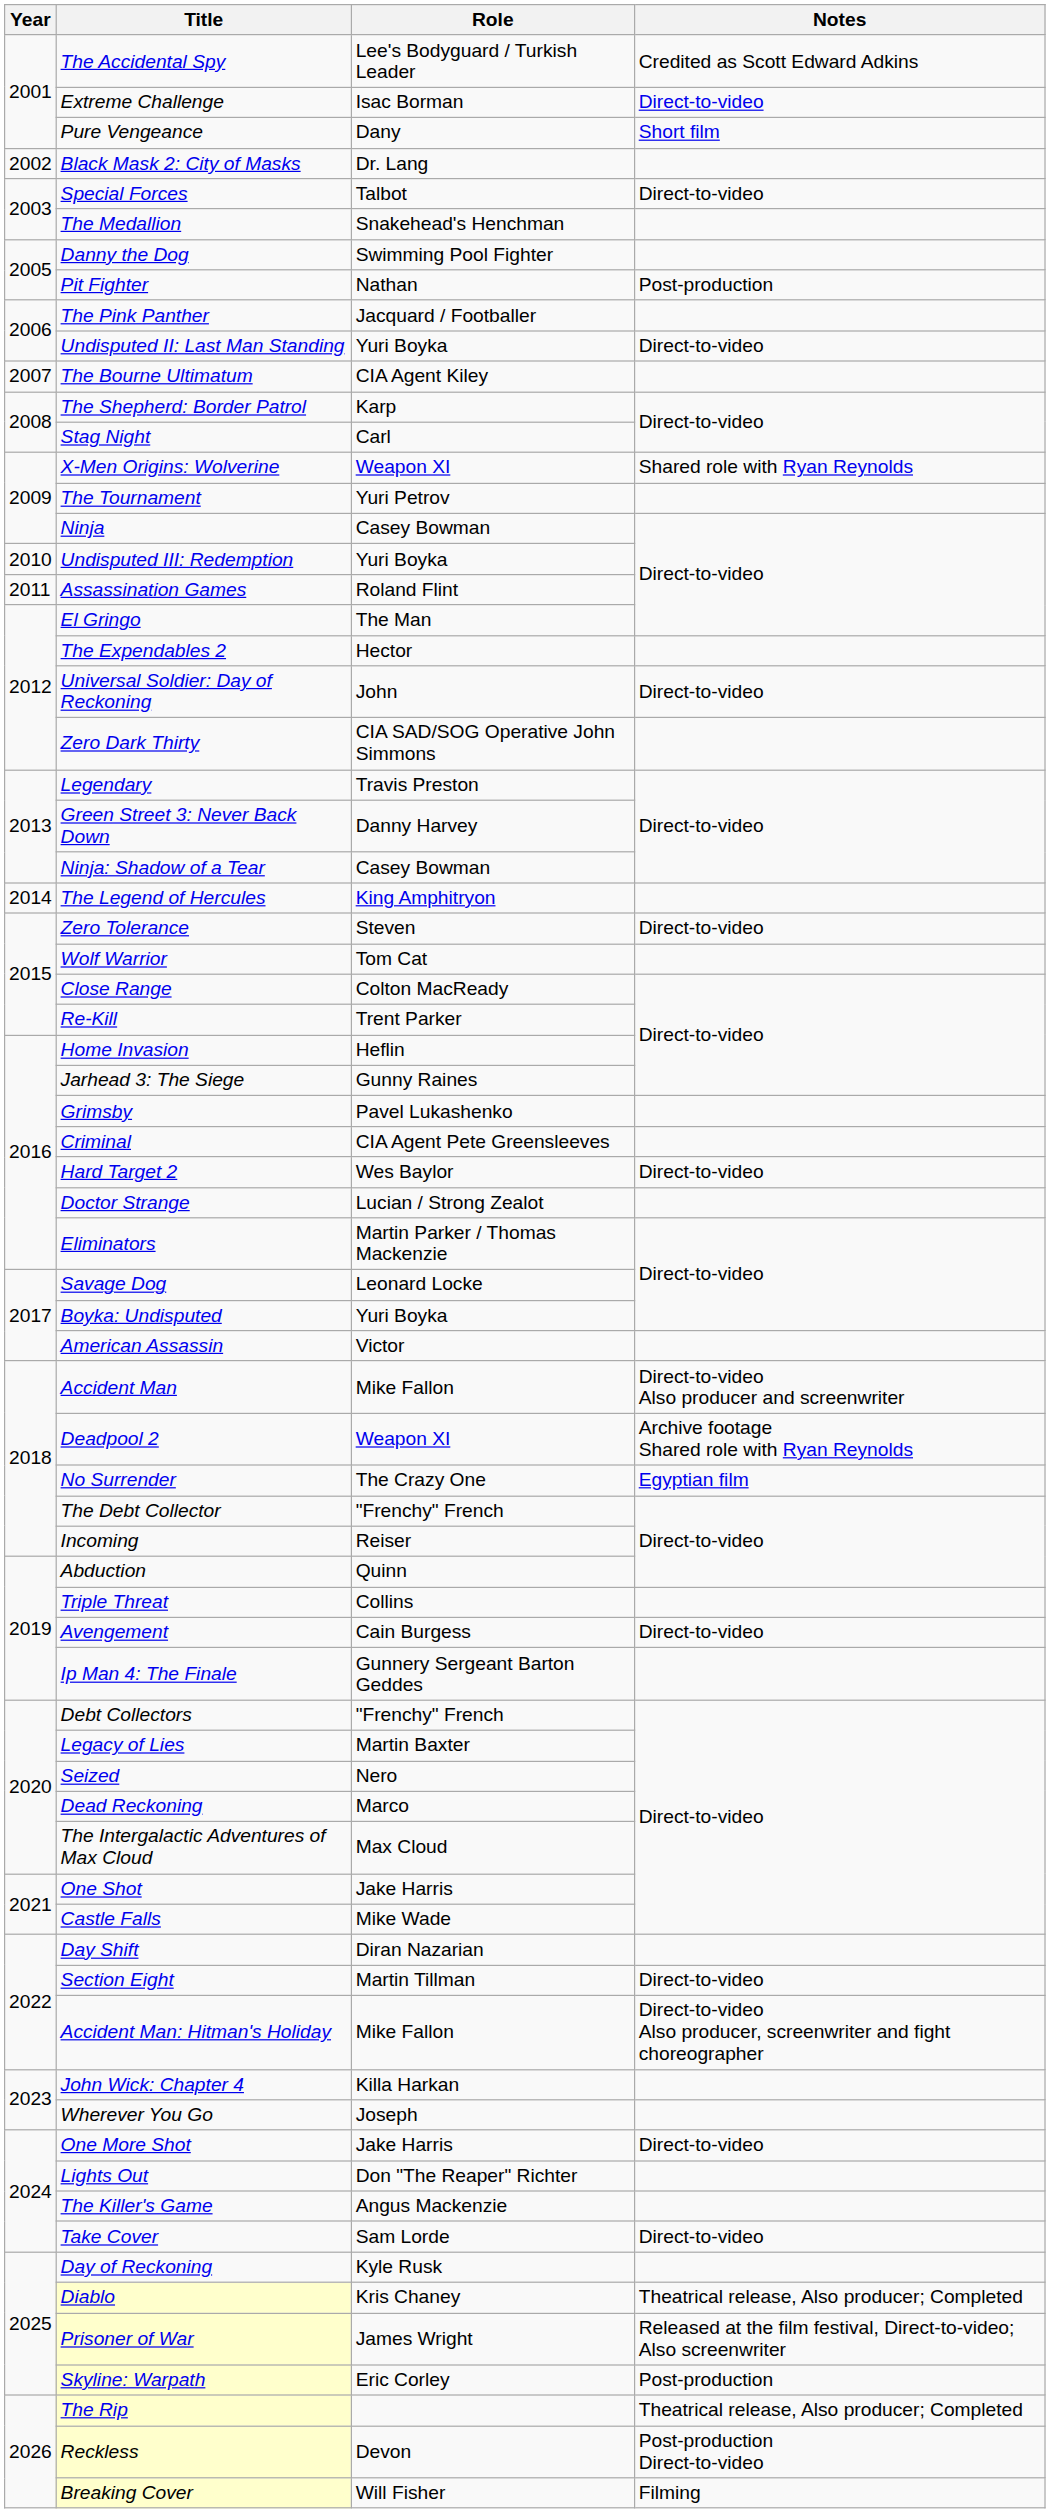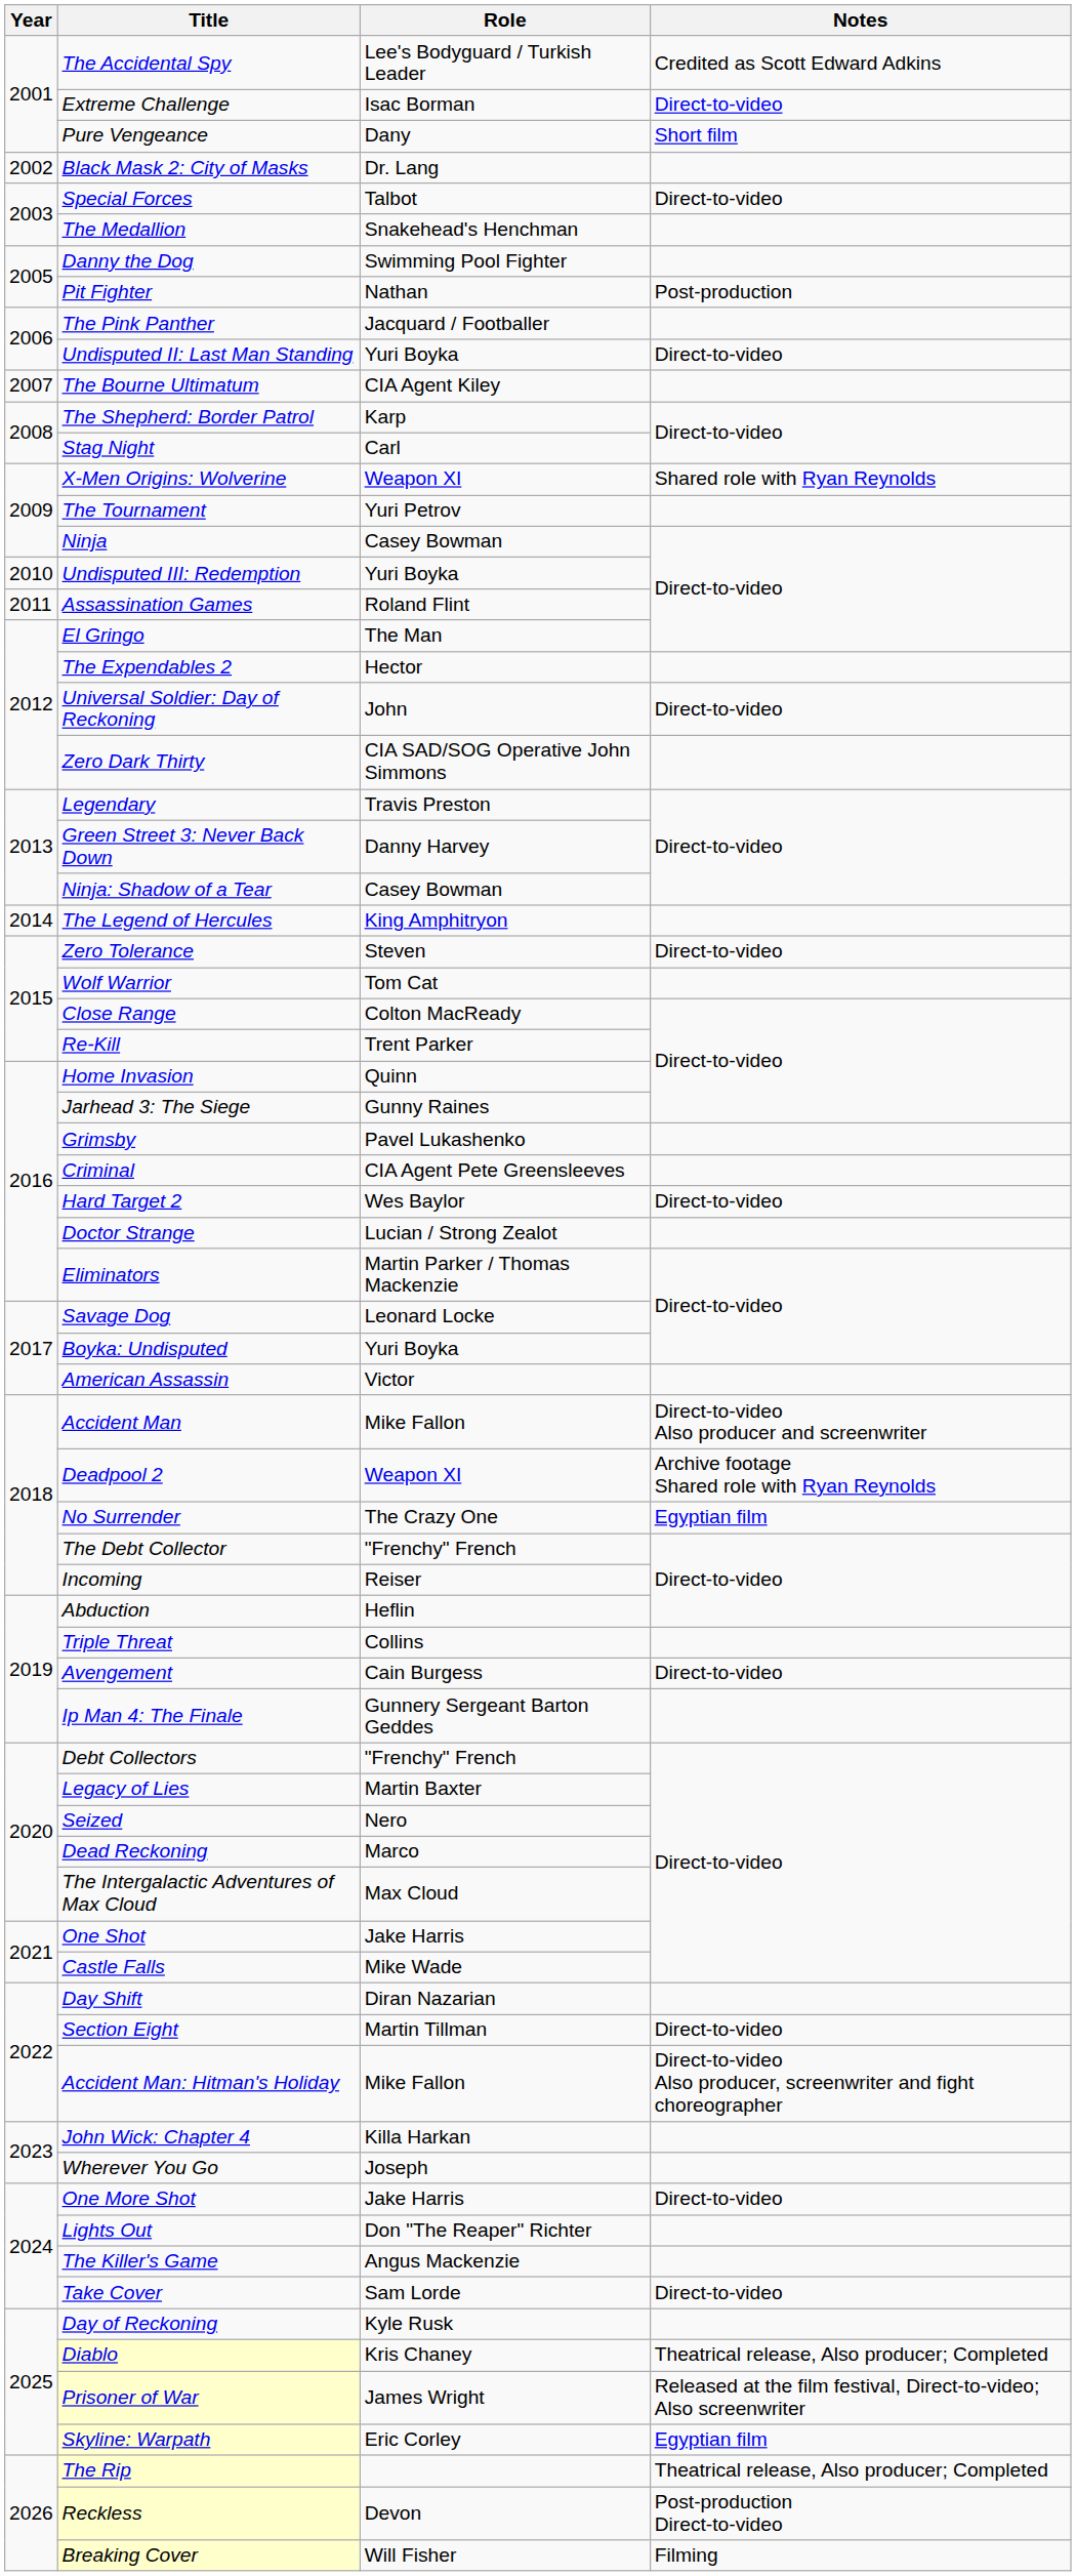 <table class="wikitable sortable" style="text-align:left; font-size:100%;">
 <tr>
 <th>Year</th>
 <th>Title</th>
 <th>Role</th>
 <th class="unsortable">Notes</th>
 </tr>
 <tr>
 <td rowspan="3">2001</td>
 <td><em><a href='#'>The Accidental Spy</a></em></td>
 <td>Lee's Bodyguard / Turkish Leader</td>
 <td>Credited as Scott Edward Adkins</td>
 </tr>
 <tr>
 <td><em>Extreme Challenge</em></td>
 <td>Isac Borman</td>
 <td><a href='#'>Direct-to-video</a></td>
 </tr>
 <tr>
 <td><em>Pure Vengeance</em></td>
 <td>Dany</td>
 <td><a href='#'>Short film</a></td>
 </tr>
 <tr>
 <td>2002</td>
 <td><em><a href='#'>Black Mask 2: City of Masks</a></em></td>
 <td>Dr. Lang</td>
 <td></td>
 </tr>
 <tr>
 <td rowspan="2">2003</td>
 <td><em><a href='#'>Special Forces</a></em></td>
 <td>Talbot</td>
 <td>Direct-to-video</td>
 </tr>
 <tr>
 <td><em><a href='#'>The Medallion</a></em></td>
 <td>Snakehead's Henchman</td>
 <td></td>
 </tr>
 <tr>
 <td rowspan="2">2005</td>
 <td><em><a href='#'>Danny the Dog</a></em></td>
 <td>Swimming Pool Fighter</td>
 <td></td>
 </tr>
 <tr>
 <td><em><a href='#'>Pit Fighter</a></em></td>
 <td>Nathan</td>
 <td>Post-production</td>
 </tr>
 <tr>
 <td rowspan="2">2006</td>
 <td><em><a href='#'>The Pink Panther</a></em></td>
 <td>Jacquard / Footballer</td>
 <td></td>
 </tr>
 <tr>
 <td><em><a href='#'>Undisputed II: Last Man Standing</a></em></td>
 <td>Yuri Boyka</td>
 <td>Direct-to-video</td>
 </tr>
 <tr>
 <td>2007</td>
 <td><em><a href='#'>The Bourne Ultimatum</a></em></td>
 <td>CIA Agent Kiley</td>
 <td></td>
 </tr>
 <tr>
 <td rowspan="2">2008</td>
 <td><em><a href='#'>The Shepherd: Border Patrol</a></em></td>
 <td>Karp</td>
 <td rowspan=2>Direct-to-video</td>
 </tr>
 <tr>
 <td><em><a href='#'>Stag Night</a></em></td>
 <td>Carl</td>
 </tr>
 <tr>
 <td rowspan="3">2009</td>
 <td><em><a href='#'>X-Men Origins: Wolverine</a></em></td>
 <td><a href='#'>Weapon XI</a></td>
 <td>Shared role with <a href='#'>Ryan Reynolds</a></td>
 </tr>
 <tr>
 <td><em><a href='#'>The Tournament</a></em></td>
 <td>Yuri Petrov</td>
 <td></td>
 </tr>
 <tr>
 <td><em><a href='#'>Ninja</a></em></td>
 <td>Casey Bowman</td>
 <td rowspan=4>Direct-to-video</td>
 </tr>
 <tr>
 <td>2010</td>
 <td><em><a href='#'>Undisputed III: Redemption</a></em></td>
 <td>Yuri Boyka</td>
 </tr>
 <tr>
 <td>2011</td>
 <td><em><a href='#'>Assassination Games</a></em></td>
 <td>Roland Flint</td>
 </tr>
 <tr>
 <td rowspan="4">2012</td>
 <td><em><a href='#'>El Gringo</a></em></td>
 <td>The Man</td>
 </tr>
 <tr>
 <td><em><a href='#'>The Expendables 2</a></em></td>
 <td>Hector</td>
 <td></td>
 </tr>
 <tr>
 <td><em><a href='#'>Universal Soldier: Day of Reckoning</a></em></td>
 <td>John</td>
 <td>Direct-to-video</td>
 </tr>
 <tr>
 <td><em><a href='#'>Zero Dark Thirty</a></em></td>
 <td>CIA SAD/SOG Operative John Simmons</td>
 <td></td>
 </tr>
 <tr>
 <td rowspan="3">2013</td>
 <td><em><a href='#'>Legendary</a></em></td>
 <td>Travis Preston</td>
 <td rowspan=3>Direct-to-video</td>
 </tr>
 <tr>
 <td><em><a href='#'>Green Street 3: Never Back Down</a></em></td>
 <td>Danny Harvey</td>
 </tr>
 <tr>
 <td><em><a href='#'>Ninja: Shadow of a Tear</a></em></td>
 <td>Casey Bowman</td>
 </tr>
 <tr>
 <td>2014</td>
 <td><em><a href='#'>The Legend of Hercules</a></em></td>
 <td><a href='#'>King Amphitryon</a></td>
 <td></td>
 </tr>
 <tr>
 <td rowspan="4">2015</td>
 <td><em><a href='#'>Zero Tolerance</a></em></td>
 <td>Steven</td>
 <td>Direct-to-video</td>
 </tr>
 <tr>
 <td><em><a href='#'>Wolf Warrior</a></em></td>
 <td>Tom Cat</td>
 <td></td>
 </tr>
 <tr>
 <td><em><a href='#'>Close Range</a></em></td>
 <td>Colton MacReady</td>
 <td rowspan=4>Direct-to-video</td>
 </tr>
 <tr>
 <td><em><a href='#'>Re-Kill</a></em></td>
 <td>Trent Parker</td>
 </tr>
 <tr>
 <td rowspan="7">2016</td>
 <td><em><a href='#'>Home Invasion</a></em></td>
-<td>Heflin</td>
+<td>Quinn</td>
 </tr>
 <tr>
 <td><em>Jarhead 3: The Siege</em></td>
 <td>Gunny Raines</td>
 </tr>
 <tr>
 <td><em><a href='#'>Grimsby</a></em></td>
 <td>Pavel Lukashenko</td>
 <td></td>
 </tr>
 <tr>
 <td><em><a href='#'>Criminal</a></em></td>
 <td>CIA Agent Pete Greensleeves</td>
 <td></td>
 </tr>
 <tr>
 <td><em><a href='#'>Hard Target 2</a></em></td>
 <td>Wes Baylor</td>
 <td>Direct-to-video</td>
 </tr>
 <tr>
 <td><em><a href='#'>Doctor Strange</a></em></td>
 <td>Lucian / Strong Zealot</td>
 <td></td>
 </tr>
 <tr>
 <td><em><a href='#'>Eliminators</a></em></td>
 <td>Martin Parker / Thomas Mackenzie</td>
 <td rowspan=3>Direct-to-video</td>
 </tr>
 <tr>
 <td rowspan="3">2017</td>
 <td><em><a href='#'>Savage Dog</a></em></td>
 <td>Leonard Locke</td>
 </tr>
 <tr>
 <td><em><a href='#'>Boyka: Undisputed</a></em></td>
 <td>Yuri Boyka</td>
 </tr>
 <tr>
 <td><em><a href='#'>American Assassin</a></em></td>
 <td>Victor</td>
 <td></td>
 </tr>
 <tr>
 <td rowspan="5">2018</td>
 <td><em><a href='#'>Accident Man</a></em></td>
 <td>Mike Fallon</td>
 <td>Direct-to-video<br>Also producer and screenwriter</td>
 </tr>
 <tr>
 <td><em><a href='#'>Deadpool 2</a></em></td>
 <td><a href='#'>Weapon XI</a></td>
 <td>Archive footage<br>Shared role with <a href='#'>Ryan Reynolds</a></td>
 </tr>
 <tr>
 <td><em><a href='#'>No Surrender</a></em></td>
 <td>The Crazy One</td>
 <td><a href='#'>Egyptian film</a></td>
 </tr>
 <tr>
 <td><em>The Debt Collector</em></td>
 <td>"Frenchy" French</td>
 <td rowspan=3>Direct-to-video</td>
 </tr>
 <tr>
 <td><em>Incoming</em></td>
 <td>Reiser</td>
 </tr>
 <tr>
 <td rowspan="4">2019</td>
 <td><em>Abduction</em></td>
-<td>Quinn</td>
+<td>Heflin</td>
 </tr>
 <tr>
 <td><em><a href='#'>Triple Threat</a></em></td>
 <td>Collins</td>
 <td></td>
 </tr>
 <tr>
 <td><em><a href='#'>Avengement</a></em></td>
 <td>Cain Burgess</td>
 <td>Direct-to-video</td>
 </tr>
 <tr>
 <td><em><a href='#'>Ip Man 4: The Finale</a></em></td>
 <td>Gunnery Sergeant Barton Geddes</td>
 <td></td>
 </tr>
 <tr>
 <td rowspan="5">2020</td>
 <td><em>Debt Collectors</em></td>
 <td>"Frenchy" French</td>
 <td rowspan=7>Direct-to-video</td>
 </tr>
 <tr>
 <td><em><a href='#'>Legacy of Lies</a></em></td>
 <td>Martin Baxter</td>
 </tr>
 <tr>
 <td><em><a href='#'>Seized</a></em></td>
 <td>Nero</td>
 </tr>
 <tr>
 <td><em><a href='#'>Dead Reckoning</a></em></td>
 <td>Marco</td>
 </tr>
 <tr>
 <td><em>The Intergalactic Adventures of Max Cloud</em></td>
 <td>Max Cloud</td>
 </tr>
 <tr>
 <td rowspan="2">2021</td>
 <td><em><a href='#'>One Shot</a></em></td>
 <td>Jake Harris</td>
 </tr>
 <tr>
 <td><em><a href='#'>Castle Falls</a></em></td>
 <td>Mike Wade</td>
 </tr>
 <tr>
 <td rowspan="3">2022</td>
 <td><em><a href='#'>Day Shift</a></em></td>
 <td>Diran Nazarian</td>
 <td></td>
 </tr>
 <tr>
 <td><em><a href='#'>Section Eight</a></em></td>
 <td>Martin Tillman</td>
 <td>Direct-to-video</td>
 </tr>
 <tr>
 <td><em><a href='#'>Accident Man: Hitman's Holiday</a></em></td>
 <td>Mike Fallon</td>
 <td>Direct-to-video<br>Also producer, screenwriter and fight choreographer</td>
 </tr>
 <tr>
 <td rowspan="2">2023</td>
 <td><em><a href='#'>John Wick: Chapter 4</a></em></td>
 <td>Killa Harkan</td>
 <td></td>
 </tr>
 <tr>
 <td><em>Wherever You Go</em></td>
 <td>Joseph</td>
 <td></td>
 </tr>
 <tr>
 <td rowspan="4">2024</td>
 <td><em><a href='#'>One More Shot</a></em></td>
 <td>Jake Harris</td>
 <td>Direct-to-video</td>
 </tr>
 <tr>
 <td><em><a href='#'>Lights Out</a></em></td>
 <td>Don "The Reaper" Richter</td>
 <td></td>
 </tr>
 <tr>
 <td><em><a href='#'>The Killer's Game</a></em></td>
 <td>Angus Mackenzie</td>
 <td></td>
 </tr>
 <tr>
 <td><em><a href='#'>Take Cover</a></em></td>
 <td>Sam Lorde</td>
 <td>Direct-to-video</td>
 </tr>
 <tr>
 <td rowspan="4">2025</td>
 <td><em><a href='#'>Day of Reckoning</a></em></td>
 <td>Kyle Rusk</td>
 <td></td>
 </tr>
 <tr>
 <td style="background:#FFFFCC;"><em><a href='#'>Diablo</a></em> </td>
 <td>Kris Chaney</td>
 <td>Theatrical release, Also producer; Completed</td>
 </tr>
 <tr>
 <td style="background:#FFFFCC;"><em><a href='#'>Prisoner of War</a></em></td>
 <td>James Wright</td>
 <td>Released at the film festival, Direct-to-video; Also screenwriter</td>
 </tr>
 <tr>
 <td style="background:#FFFFCC;"><em><a href='#'>Skyline: Warpath</a></em></td>
 <td>Eric Corley</td>
-<td>Post-production</td>
+<td><a href='#'>Egyptian film</a></td>
 </tr>
 <tr>
 <td rowspan="3">2026</td>
 <td style="background:#FFFFCC;"><em><a href='#'>The Rip</a></em> </td>
 <td></td>
 <td>Theatrical release, Also producer; Completed</td>
 </tr>
 <tr>
 <td style="background:#FFFFCC;"><em>Reckless</em></td>
 <td>Devon</td>
 <td rowspan="1">Post-production<br>Direct-to-video</td>
 </tr>
 <tr>
 <td style="background:#FFFFCC;"><em>Breaking Cover</em></td>
 <td>Will Fisher</td>
 <td>Filming</td>
 </tr>
 </table>
